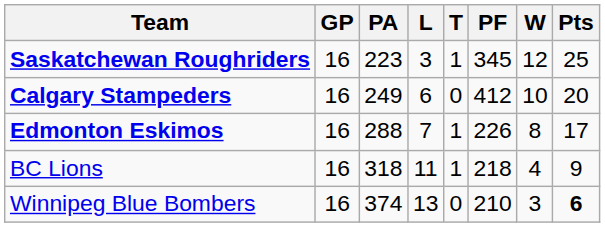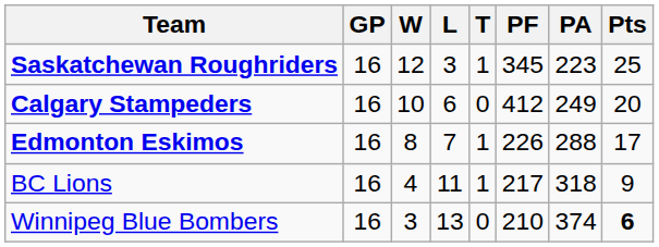 <table class="wikitable">
 <tr>
 <th>Team</th>
 <th>GP</th>
-<th>PA</th>
+<th>W</th>
 <th>L</th>
 <th>T</th>
 <th>PF</th>
-<th>W</th>
+<th>PA</th>
 <th>Pts</th>
 </tr>
 <tr align="center">
 <td align="left"><strong><a href='#'>Saskatchewan Roughriders</a></strong></td>
 <td>16</td>
-<td>223</td>
+<td>12</td>
 <td>3</td>
 <td>1</td>
 <td>345</td>
-<td>12</td>
+<td>223</td>
 <td>25</td>
 </tr>
 <tr align="center">
 <td align="left"><strong><a href='#'>Calgary Stampeders</a></strong></td>
 <td>16</td>
-<td>249</td>
+<td>10</td>
 <td>6</td>
 <td>0</td>
 <td>412</td>
-<td>10</td>
+<td>249</td>
 <td>20</td>
 </tr>
 <tr align="center">
 <td align="left"><strong><a href='#'>Edmonton Eskimos</a></strong></td>
 <td>16</td>
-<td>288</td>
+<td>8</td>
 <td>7</td>
 <td>1</td>
 <td>226</td>
-<td>8</td>
+<td>288</td>
 <td>17</td>
 </tr>
 <tr align="center">
 <td align="left"><a href='#'>BC Lions</a></td>
 <td>16</td>
-<td>318</td>
+<td>4</td>
 <td>11</td>
 <td>1</td>
-<td>218</td>
-<td>4</td>
+<td>217</td>
+<td>318</td>
 <td>9</td>
 </tr>
 <tr align="center">
 <td align="left"><a href='#'>Winnipeg Blue Bombers</a></td>
 <td>16</td>
-<td>374</td>
+<td>3</td>
 <td>13</td>
 <td>0</td>
 <td>210</td>
-<td>3</td>
+<td>374</td>
 <td><strong>6</strong></td>
 </tr>
 </table>
